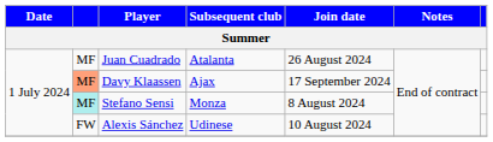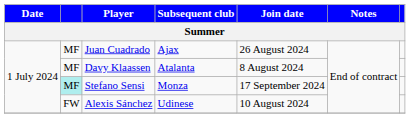 <table class="wikitable" style="font-size:90%;">
 <tr>
 <th style="background:#0000FF; color:white;">Date</th>
 <th style="background:#0000FF; color:white;"></th>
 <th style="background:#0000FF; color:white;">Player</th>
 <th style="background:#0000FF; color:white;">Subsequent club</th>
 <th style="background:#0000FF; color:white;">Join date</th>
 <th style="background:#0000FF; color:white;">Notes</th>
 <th style="background:#0000FF; color:white;"></th>
 </tr>
 <tr>
 <th colspan=8>Summer</th>
 </tr>
 <tr>
 <td rowspan="4">1 July 2024</td>
 <td style="text-align:center">MF</td>
 <td> <a href='#'>Juan Cuadrado</a></td>
-<td> <a href='#'>Atalanta</a></td>
+<td> <a href='#'>Ajax</a></td>
 <td>26 August 2024</td>
 <td style="text-align:center"; rowspan="4">End of contract</td>
 <td></td>
 </tr>
 <tr>
-<td style="background: lightsalmon; text-align:center">MF</td>
+<td style="text-align:center">MF</td>
 <td> <a href='#'>Davy Klaassen</a></td>
-<td> <a href='#'>Ajax</a></td>
-<td>17 September 2024</td>
+<td> <a href='#'>Atalanta</a></td>
+<td>8 August 2024</td>
 <td></td>
 </tr>
 <tr>
 <td style="background: paleturquoise; text-align:center">MF</td>
 <td> <a href='#'>Stefano Sensi</a></td>
 <td> <a href='#'>Monza</a></td>
-<td>8 August 2024</td>
+<td>17 September 2024</td>
 <td></td>
 </tr>
 <tr>
 <td style="text-align:center">FW</td>
 <td> <a href='#'>Alexis Sánchez</a></td>
 <td> <a href='#'>Udinese</a></td>
 <td>10 August 2024</td>
 <td></td>
 </tr>
 <tr>
 </tr>
 </table>
